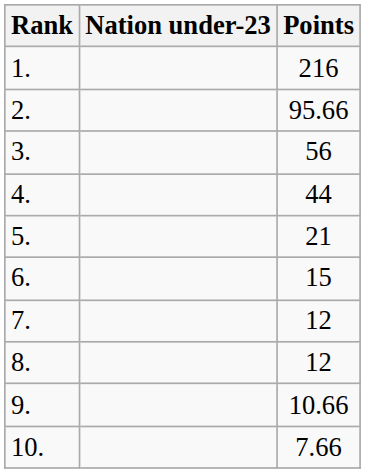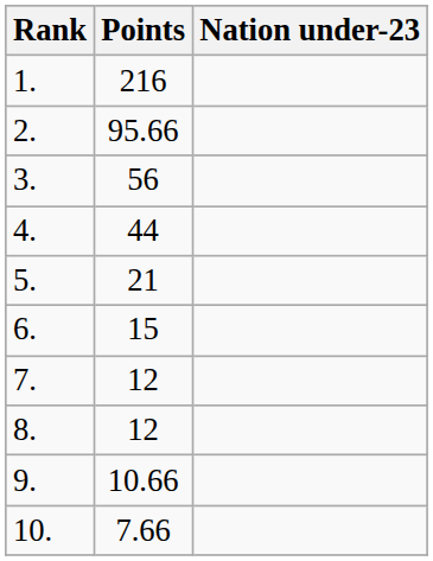 <table class="wikitable sortable">
 <tr>
 <th>Rank</th>
+<th>Points</th>
 <th>Nation under-23</th>
-<th>Points</th>
 </tr>
 <tr>
 <td>1.</td>
+<td align=center>216</td>
 <td></td>
-<td align=center>216</td>
 </tr>
 <tr>
 <td>2.</td>
+<td align=center>95.66</td>
 <td></td>
-<td align=center>95.66</td>
 </tr>
 <tr>
 <td>3.</td>
+<td align=center>56</td>
 <td></td>
-<td align=center>56</td>
 </tr>
 <tr>
 <td>4.</td>
+<td align=center>44</td>
 <td></td>
-<td align=center>44</td>
 </tr>
 <tr>
 <td>5.</td>
+<td align=center>21</td>
 <td></td>
-<td align=center>21</td>
 </tr>
 <tr>
 <td>6.</td>
+<td align=center>15</td>
 <td></td>
-<td align=center>15</td>
 </tr>
 <tr>
 <td>7.</td>
+<td align=center>12</td>
 <td></td>
-<td align=center>12</td>
 </tr>
 <tr>
 <td>8.</td>
+<td align=center>12</td>
 <td></td>
-<td align=center>12</td>
 </tr>
 <tr>
 <td>9.</td>
+<td align=center>10.66</td>
 <td></td>
-<td align=center>10.66</td>
 </tr>
 <tr>
 <td>10.</td>
+<td align=center>7.66</td>
 <td></td>
-<td align=center>7.66</td>
 </tr>
 </table>
